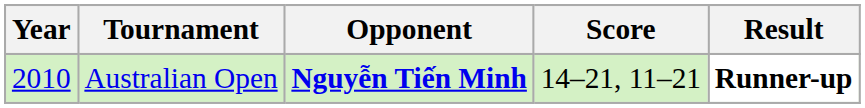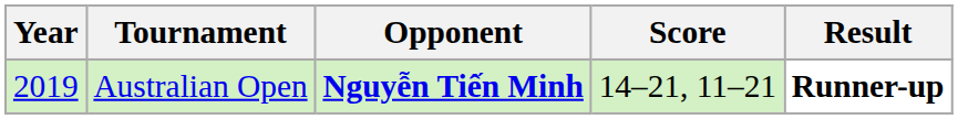 <table class="sortable wikitable" style="font-size: 90%;">
 <tr>
 <th>Year</th>
 <th>Tournament</th>
 <th>Opponent</th>
 <th>Score</th>
 <th>Result</th>
 </tr>
 <tr style="background:#D4F1C5">
-<td align="center"><a href='#'>2010</a></td>
+<td align="center"><a href='#'>2019</a></td>
 <td align="left"><a href='#'>Australian Open</a></td>
 <td align="left"><strong> <a href='#'>Nguyễn Tiến Minh</a></strong></td>
 <td align="left">14–21, 11–21</td>
 <td style="text-align:left; background:white"> <strong>Runner-up</strong></td>
 </tr>
 </table>
